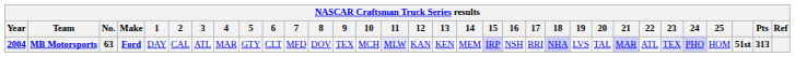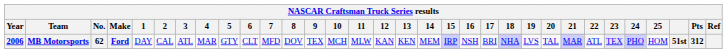 <table class="wikitable" style="text-align:center; font-size:75%">
 <tr>
 <th colspan=32><a href='#'>NASCAR Craftsman Truck Series</a> results</th>
 </tr>
 <tr>
 <th>Year</th>
 <th>Team</th>
 <th>No.</th>
 <th>Make</th>
 <th>1</th>
 <th>2</th>
 <th>3</th>
 <th>4</th>
 <th>5</th>
 <th>6</th>
 <th>7</th>
 <th>8</th>
 <th>9</th>
 <th>10</th>
 <th>11</th>
 <th>12</th>
 <th>13</th>
 <th>14</th>
 <th>15</th>
 <th>16</th>
 <th>17</th>
 <th>18</th>
 <th>19</th>
 <th>20</th>
 <th>21</th>
 <th>22</th>
 <th>23</th>
 <th>24</th>
 <th>25</th>
 <th></th>
 <th>Pts</th>
 <th>Ref</th>
 </tr>
 <tr>
-<th><a href='#'>2004</a></th>
+<th><a href='#'>2006</a></th>
 <th><a href='#'>MB Motorsports</a></th>
-<th>63</th>
+<th>62</th>
 <th><a href='#'>Ford</a></th>
 <td><a href='#'>DAY</a></td>
 <td><a href='#'>CAL</a></td>
 <td><a href='#'>ATL</a></td>
 <td><a href='#'>MAR</a></td>
 <td><a href='#'>GTY</a></td>
 <td><a href='#'>CLT</a></td>
 <td><a href='#'>MFD</a></td>
 <td><a href='#'>DOV</a></td>
 <td><a href='#'>TEX</a></td>
 <td><a href='#'>MCH</a></td>
-<td style="background: lavender;"><a href='#'>MLW</a></td>
+<td><a href='#'>MLW</a></td>
 <td><a href='#'>KAN</a></td>
 <td><a href='#'>KEN</a></td>
 <td><a href='#'>MEM</a></td>
 <td style="background:#CFCFFF;"><a href='#'>IRP</a><br></td>
 <td><a href='#'>NSH</a></td>
 <td><a href='#'>BRI</a></td>
 <td style="background:#CFCFFF;"><a href='#'>NHA</a><br></td>
 <td><a href='#'>LVS</a></td>
 <td><a href='#'>TAL</a></td>
 <td style="background:#CFCFFF;"><a href='#'>MAR</a><br></td>
 <td><a href='#'>ATL</a></td>
 <td style="background: lavender;"><a href='#'>TEX</a></td>
 <td style="background:#CFCFFF;"><a href='#'>PHO</a><br></td>
 <td><a href='#'>HOM</a></td>
 <th>51st</th>
-<th>313</th>
+<th>312</th>
 <th></th>
 </tr>
 </table>
